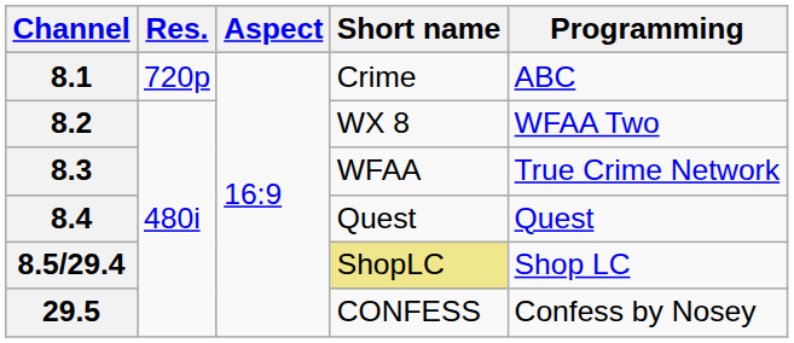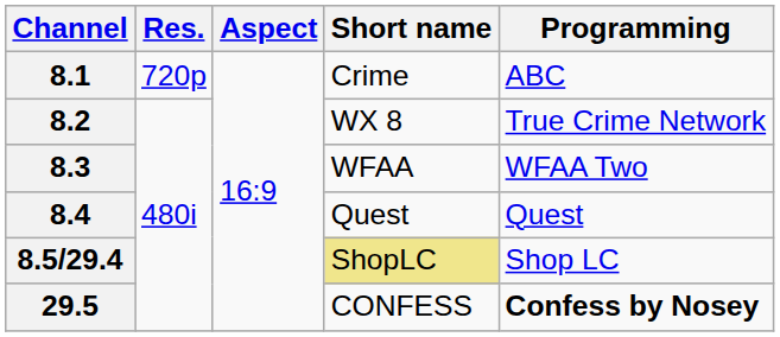 <table class="wikitable">
 <tr>
 <th scope = "col"><a href='#'>Channel</a></th>
 <th scope = "col"><a href='#'>Res.</a></th>
 <th scope = "col"><a href='#'>Aspect</a></th>
 <th scope = "col">Short name</th>
 <th scope = "col">Programming</th>
 </tr>
 <tr>
 <th scope = "row">8.1</th>
 <td><a href='#'>720p</a></td>
 <td rowspan="6"><a href='#'>16:9</a></td>
 <td>Crime</td>
 <td><a href='#'>ABC</a></td>
 </tr>
 <tr>
 <th scope = "row">8.2</th>
 <td rowspan="5"><a href='#'>480i</a></td>
 <td>WX 8</td>
-<td><a href='#'>WFAA Two</a></td>
+<td><a href='#'>True Crime Network</a></td>
 </tr>
 <tr>
 <th scope = "row">8.3</th>
 <td>WFAA</td>
-<td><a href='#'>True Crime Network</a></td>
+<td><a href='#'>WFAA Two</a></td>
 </tr>
 <tr>
 <th scope = "row">8.4</th>
 <td>Quest</td>
 <td><a href='#'>Quest</a></td>
 </tr>
 <tr>
 <th scope = "row">8.5/29.4</th>
 <td style="background: khaki;">ShopLC</td>
 <td><a href='#'>Shop LC</a></td>
 </tr>
 <tr>
 <th>29.5</th>
 <td>CONFESS</td>
-<td>Confess by Nosey</td>
+<td><strong>Confess by Nosey</strong></td>
 </tr>
 </table>
